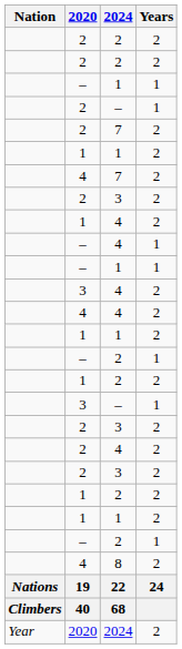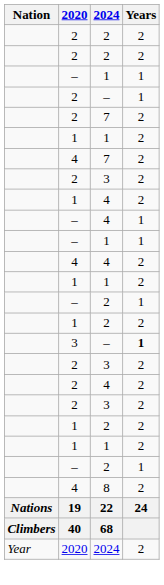 <table class="wikitable sortable" style="text-align:center;">
 <tr>
 <th>Nation</th>
 <th><a href='#'>2020</a></th>
 <th><a href='#'>2024</a></th>
 <th>Years</th>
 </tr>
 <tr>
 <td align="left"></td>
 <td>2</td>
 <td>2</td>
 <td>2</td>
 </tr>
 <tr>
 <td align="left"></td>
 <td>2</td>
 <td>2</td>
 <td>2</td>
 </tr>
 <tr>
 <td align="left"></td>
 <td>–</td>
 <td>1</td>
 <td>1</td>
 </tr>
 <tr>
 <td align="left"></td>
 <td>2</td>
 <td>–</td>
 <td>1</td>
 </tr>
 <tr>
 <td align="left"></td>
 <td>2</td>
 <td>7</td>
 <td>2</td>
 </tr>
 <tr>
 <td align="left"></td>
 <td>1</td>
 <td>1</td>
 <td>2</td>
 </tr>
 <tr>
 <td align="left"></td>
 <td>4</td>
 <td>7</td>
 <td>2</td>
 </tr>
 <tr>
 <td align="left"></td>
 <td>2</td>
 <td>3</td>
 <td>2</td>
 </tr>
 <tr>
 <td align="left"></td>
 <td>1</td>
 <td>4</td>
 <td>2</td>
 </tr>
 <tr>
 <td align="left"></td>
 <td>–</td>
 <td>4</td>
 <td>1</td>
 </tr>
 <tr>
 <td align="left"></td>
 <td>–</td>
 <td>1</td>
 <td>1</td>
 </tr>
 <tr>
 <td align="left"></td>
-<td>3</td>
-<td>4</td>
-<td>2</td>
-</tr>
-<tr>
-<td align="left"></td>
 <td>4</td>
 <td>4</td>
 <td>2</td>
 </tr>
 <tr>
 <td align="left"></td>
 <td>1</td>
 <td>1</td>
 <td>2</td>
 </tr>
 <tr>
 <td align="left"></td>
 <td>–</td>
 <td>2</td>
 <td>1</td>
 </tr>
 <tr>
 <td align="left"></td>
 <td>1</td>
 <td>2</td>
 <td>2</td>
 </tr>
 <tr>
 <td align="left"></td>
 <td>3</td>
 <td>–</td>
-<td>1</td>
+<td><strong>1</strong></td>
 </tr>
 <tr>
 <td align="left"></td>
 <td>2</td>
 <td>3</td>
 <td>2</td>
 </tr>
 <tr>
 <td align="left"></td>
 <td>2</td>
 <td>4</td>
 <td>2</td>
 </tr>
 <tr>
 <td align="left"></td>
 <td>2</td>
 <td>3</td>
 <td>2</td>
 </tr>
 <tr>
 <td align="left"></td>
 <td>1</td>
 <td>2</td>
 <td>2</td>
 </tr>
 <tr>
 <td align="left"></td>
 <td>1</td>
 <td>1</td>
 <td>2</td>
 </tr>
 <tr>
 <td align="left"></td>
 <td>–</td>
 <td>2</td>
 <td>1</td>
 </tr>
 <tr>
 <td align="left"></td>
 <td>4</td>
 <td>8</td>
 <td>2</td>
 </tr>
 <tr class="sortbottom">
 <th><em>Nations</em></th>
 <th>19</th>
 <th>22</th>
 <th>24</th>
 </tr>
 <tr>
 <th><em>Climbers</em></th>
 <th>40</th>
 <th>68</th>
 <th></th>
 </tr>
 <tr class="sortbottom">
 <td align="left"><em>Year</em></td>
 <td><a href='#'>2020</a></td>
 <td><a href='#'>2024</a></td>
 <td>2</td>
 </tr>
 </table>
